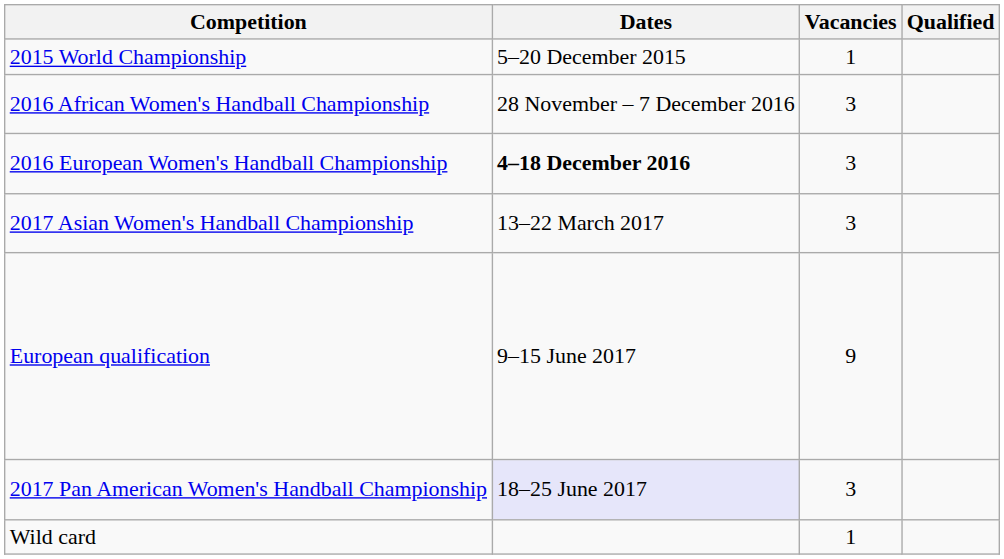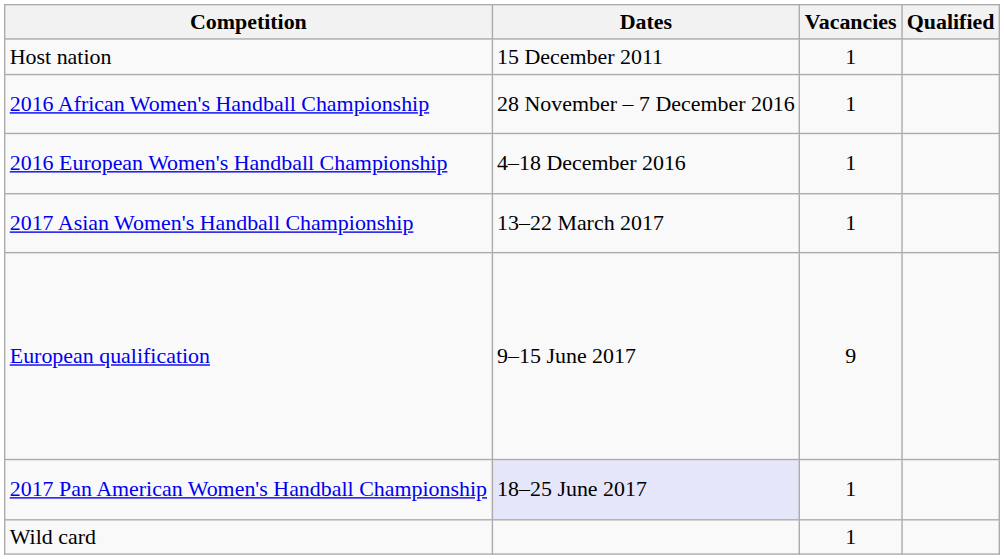 <table class="wikitable">
 <tr>
 <th>Competition</th>
 <th>Dates</th>
 <th>Vacancies</th>
 <th>Qualified</th>
 </tr>
 <tr>
-<td><a href='#'>2015 World Championship</a></td>
-<td>5–20 December 2015</td>
+<td>Host nation</td>
+<td>15 December 2011</td>
 <td align="center">1</td>
 <td></td>
 </tr>
 <tr>
 <td><a href='#'>2016 African Women's Handball Championship</a></td>
 <td>28 November – 7 December 2016</td>
-<td align="center">3</td>
+<td align="center">1</td>
 <td><br><br></td>
 </tr>
 <tr>
 <td><a href='#'>2016 European Women's Handball Championship</a></td>
-<td><strong>4–18 December 2016</strong></td>
-<td align="center">3</td>
+<td>4–18 December 2016</td>
+<td align="center">1</td>
 <td><br><br></td>
 </tr>
 <tr>
 <td><a href='#'>2017 Asian Women's Handball Championship</a></td>
 <td>13–22 March 2017</td>
-<td align="center">3</td>
+<td align="center">1</td>
 <td><br><br></td>
 </tr>
 <tr>
 <td><a href='#'>European qualification</a></td>
 <td>9–15 June 2017</td>
 <td align="center">9</td>
 <td><br><br><br><br><br><br><br><br></td>
 </tr>
 <tr>
 <td><a href='#'>2017 Pan American Women's Handball Championship</a></td>
 <td style="background: lavender;">18–25 June 2017</td>
-<td align="center">3</td>
+<td align="center">1</td>
 <td><br><br></td>
 </tr>
 <tr>
 <td>Wild card</td>
 <td></td>
 <td align="center">1</td>
 <td></td>
 </tr>
 </table>
